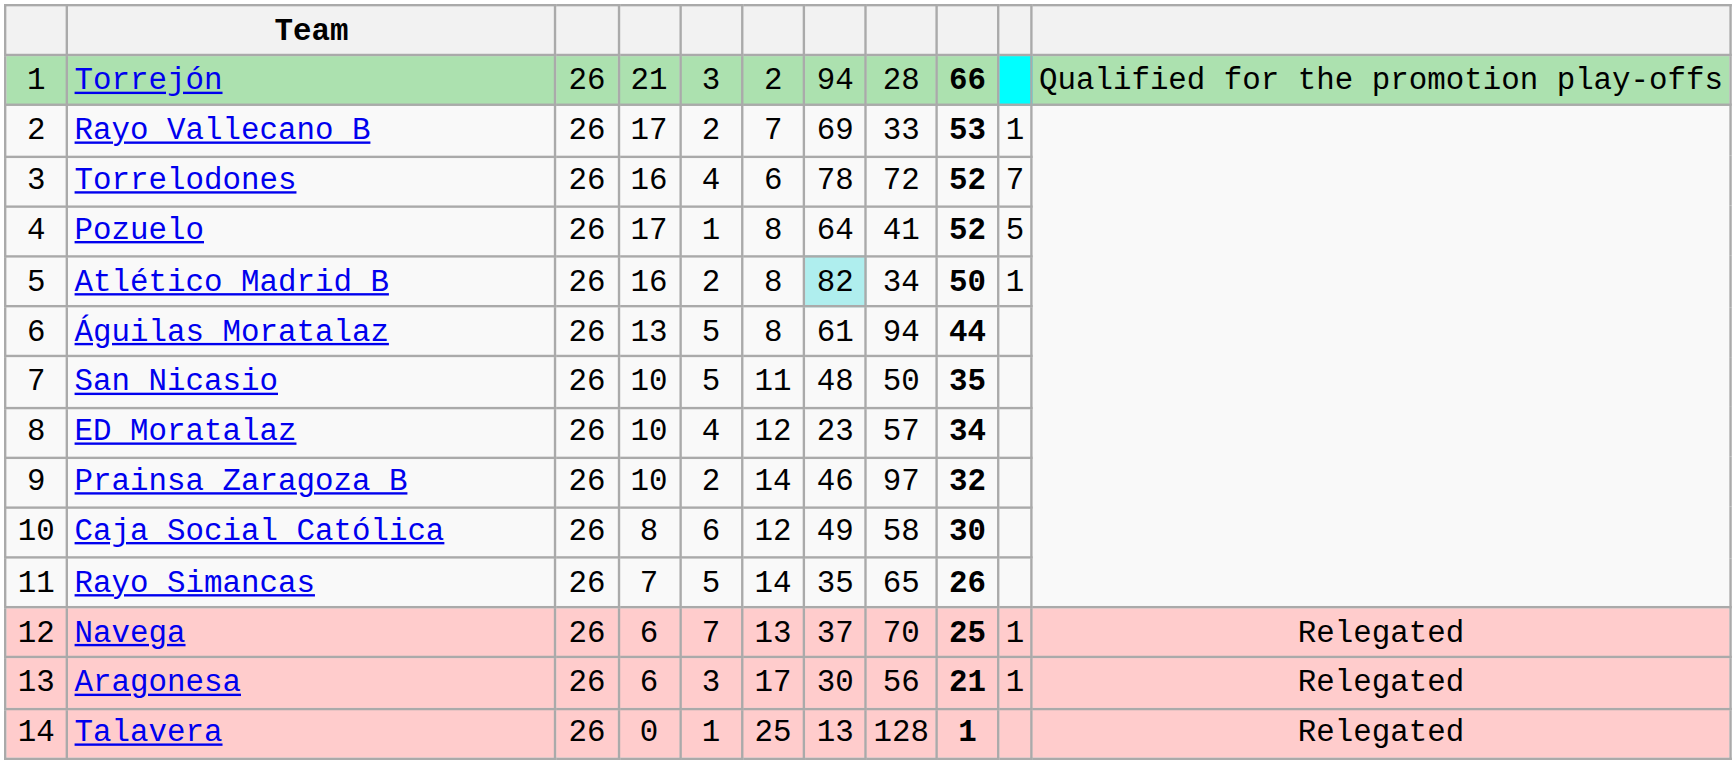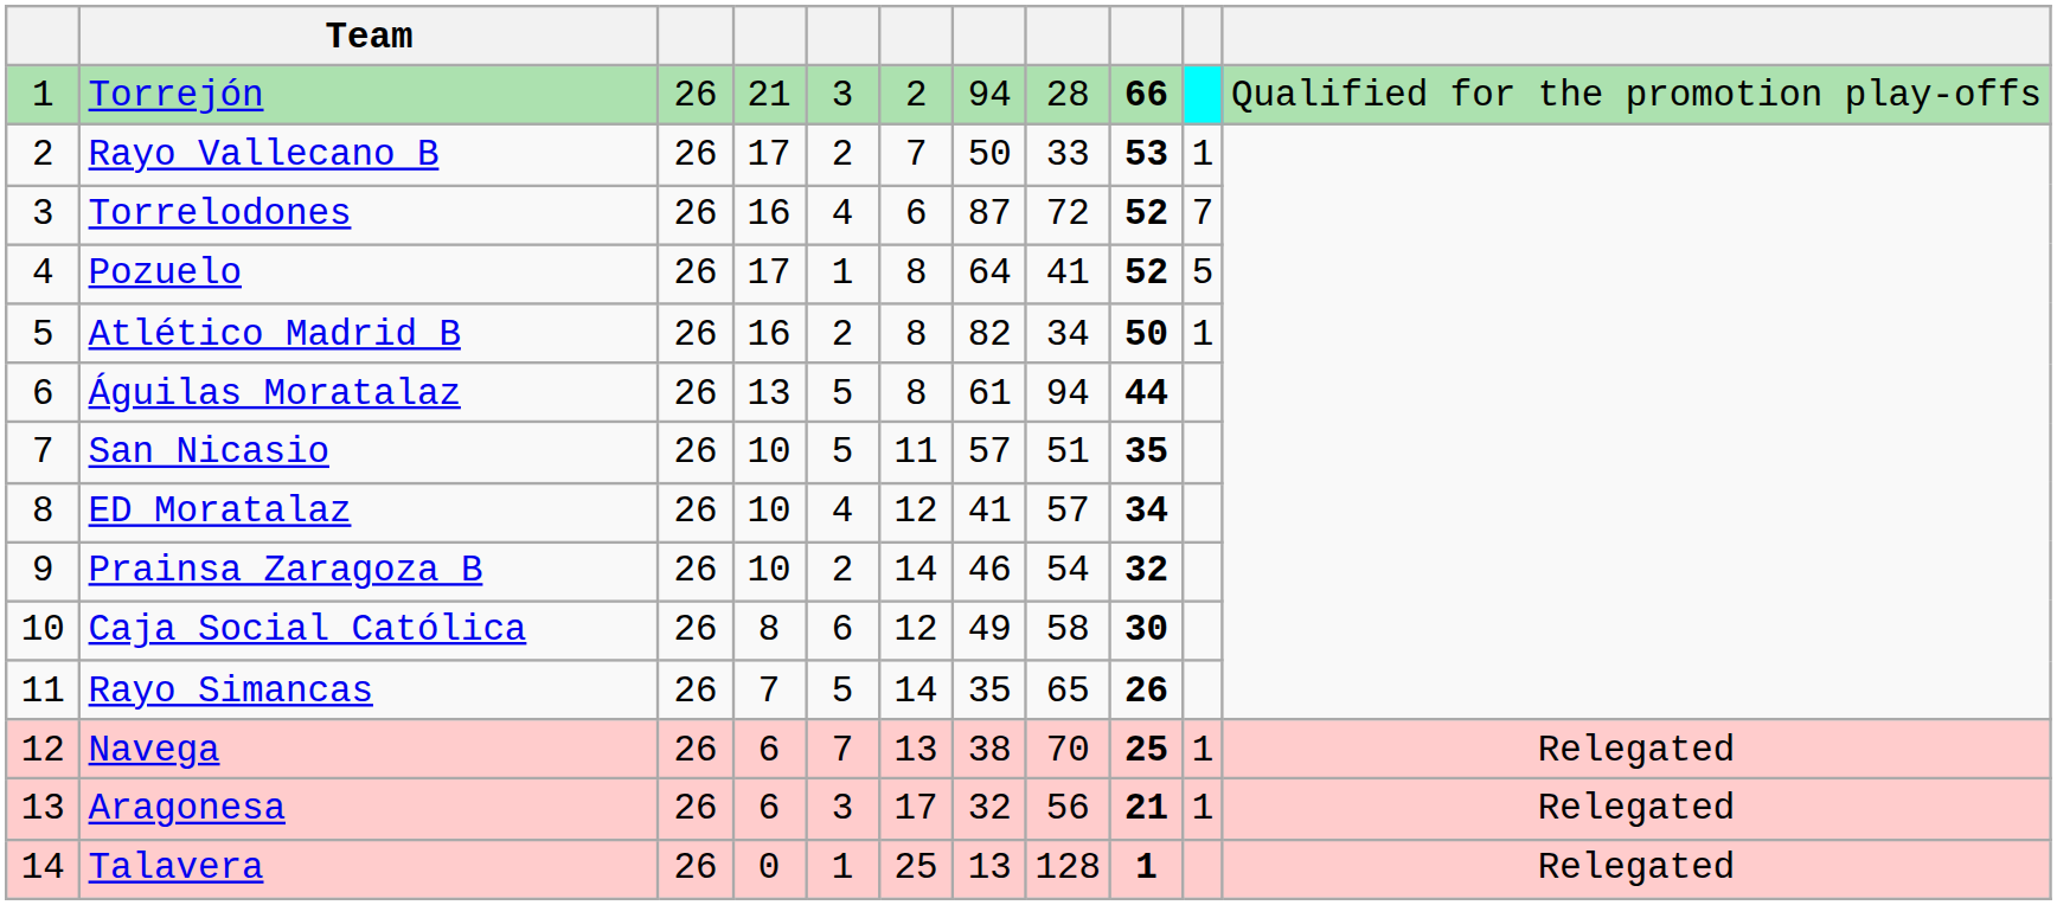 <table class="wikitable" style="text-align: center;">
 <tr>
 <th width=20></th>
 <th width=200>Team</th>
 <th width=20></th>
 <th width=20></th>
 <th width=20></th>
 <th width=20></th>
 <th width=20></th>
 <th width=20></th>
 <th width=20></th>
 <th></th>
 <th></th>
 </tr>
 <tr bgcolor=ACE1AF>
 <td>1</td>
 <td align="left"><a href='#'>Torrejón</a></td>
 <td>26</td>
 <td>21</td>
 <td>3</td>
 <td>2</td>
 <td>94</td>
 <td>28</td>
 <td><strong>66</strong></td>
 <td bgcolor=00FFFF></td>
 <td>Qualified for the promotion play-offs</td>
 </tr>
 <tr>
 <td>2</td>
 <td align="left"><a href='#'>Rayo Vallecano B</a></td>
 <td>26</td>
 <td>17</td>
 <td>2</td>
 <td>7</td>
-<td>69</td>
+<td>50</td>
 <td>33</td>
 <td><strong>53</strong></td>
 <td>1</td>
 </tr>
 <tr>
 <td>3</td>
 <td align="left"><a href='#'>Torrelodones</a></td>
 <td>26</td>
 <td>16</td>
 <td>4</td>
 <td>6</td>
-<td>78</td>
+<td>87</td>
 <td>72</td>
 <td><strong>52</strong></td>
 <td>7</td>
 </tr>
 <tr>
 <td>4</td>
 <td align="left"><a href='#'>Pozuelo</a></td>
 <td>26</td>
 <td>17</td>
 <td>1</td>
 <td>8</td>
 <td>64</td>
 <td>41</td>
 <td><strong>52</strong></td>
 <td>5</td>
 </tr>
 <tr>
 <td>5</td>
 <td align="left"><a href='#'>Atlético Madrid B</a></td>
 <td>26</td>
 <td>16</td>
 <td>2</td>
 <td>8</td>
-<td style="background: paleturquoise;">82</td>
+<td>82</td>
 <td>34</td>
 <td><strong>50</strong></td>
 <td>1</td>
 </tr>
 <tr>
 <td>6</td>
 <td align="left"><a href='#'>Águilas Moratalaz</a></td>
 <td>26</td>
 <td>13</td>
 <td>5</td>
 <td>8</td>
 <td>61</td>
 <td>94</td>
 <td><strong>44</strong></td>
 <td></td>
 </tr>
 <tr>
 <td>7</td>
 <td align="left"><a href='#'>San Nicasio</a></td>
 <td>26</td>
 <td>10</td>
 <td>5</td>
 <td>11</td>
-<td>48</td>
-<td>50</td>
+<td>57</td>
+<td>51</td>
 <td><strong>35</strong></td>
 <td></td>
 </tr>
 <tr>
 <td>8</td>
 <td align="left"><a href='#'>ED Moratalaz</a></td>
 <td>26</td>
 <td>10</td>
 <td>4</td>
 <td>12</td>
-<td>23</td>
+<td>41</td>
 <td>57</td>
 <td><strong>34</strong></td>
 <td></td>
 </tr>
 <tr>
 <td>9</td>
 <td align="left"><a href='#'>Prainsa Zaragoza B</a></td>
 <td>26</td>
 <td>10</td>
 <td>2</td>
 <td>14</td>
 <td>46</td>
-<td>97</td>
+<td>54</td>
 <td><strong>32</strong></td>
 <td></td>
 </tr>
 <tr>
 <td>10</td>
 <td align="left"><a href='#'>Caja Social Católica</a></td>
 <td>26</td>
 <td>8</td>
 <td>6</td>
 <td>12</td>
 <td>49</td>
 <td>58</td>
 <td><strong>30</strong></td>
 <td></td>
 </tr>
 <tr>
 <td>11</td>
 <td align="left"><a href='#'>Rayo Simancas</a></td>
 <td>26</td>
 <td>7</td>
 <td>5</td>
 <td>14</td>
 <td>35</td>
 <td>65</td>
 <td><strong>26</strong></td>
 <td></td>
 </tr>
 <tr bgcolor=FFCCCC>
 <td>12</td>
 <td align="left"><a href='#'>Navega</a></td>
 <td>26</td>
 <td>6</td>
 <td>7</td>
 <td>13</td>
-<td>37</td>
+<td>38</td>
 <td>70</td>
 <td><strong>25</strong></td>
 <td>1</td>
 <td>Relegated</td>
 </tr>
 <tr bgcolor=FFCCCC>
 <td>13</td>
 <td align="left"><a href='#'>Aragonesa</a></td>
 <td>26</td>
 <td>6</td>
 <td>3</td>
 <td>17</td>
-<td>30</td>
+<td>32</td>
 <td>56</td>
 <td><strong>21</strong></td>
 <td>1</td>
 <td>Relegated</td>
 </tr>
 <tr bgcolor=FFCCCC>
 <td>14</td>
 <td align="left"><a href='#'>Talavera</a></td>
 <td>26</td>
 <td>0</td>
 <td>1</td>
 <td>25</td>
 <td>13</td>
 <td>128</td>
 <td><strong>1</strong></td>
 <td></td>
 <td>Relegated</td>
 </tr>
 </table>
